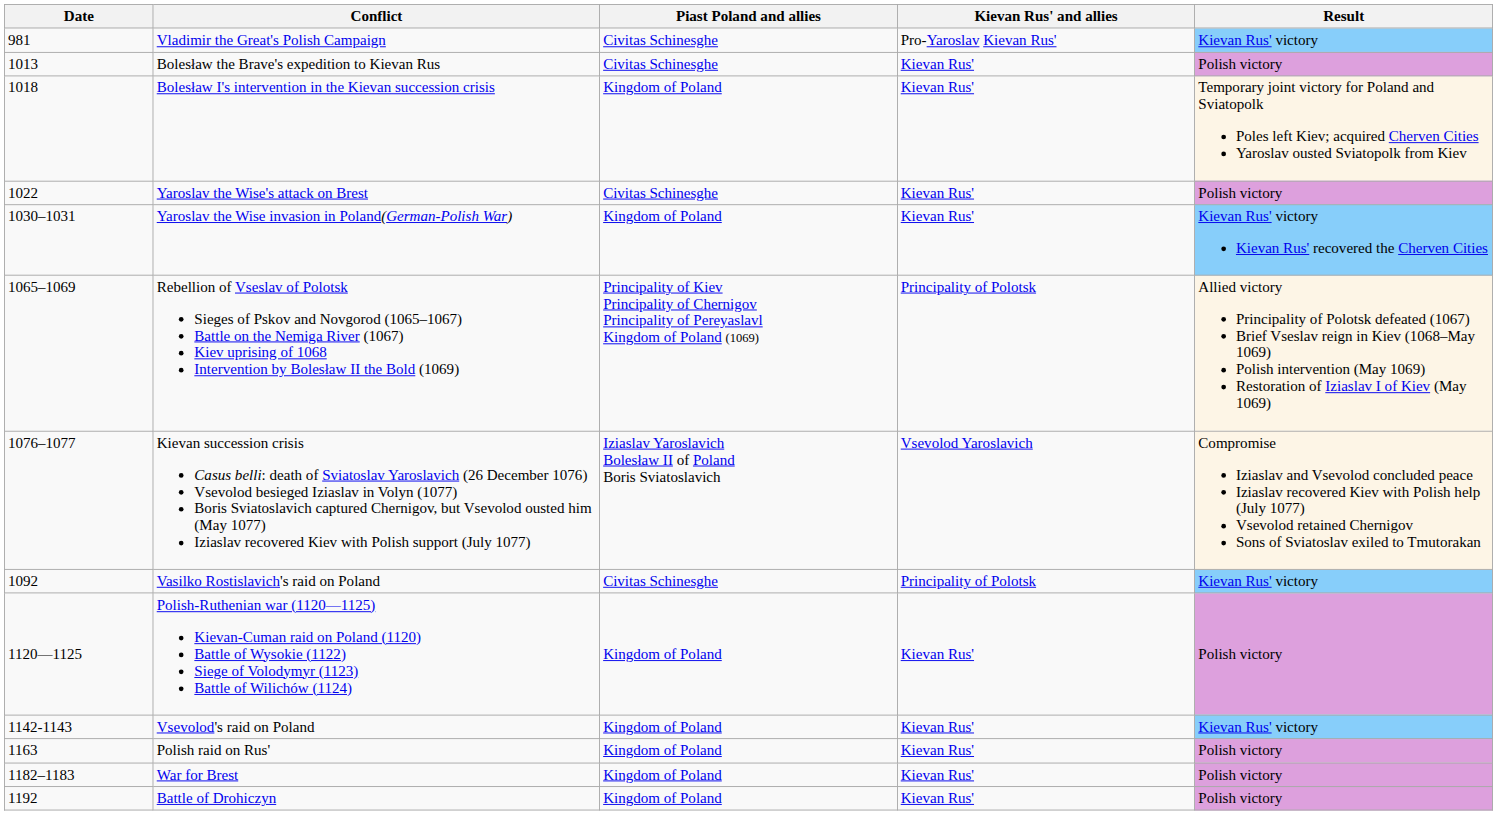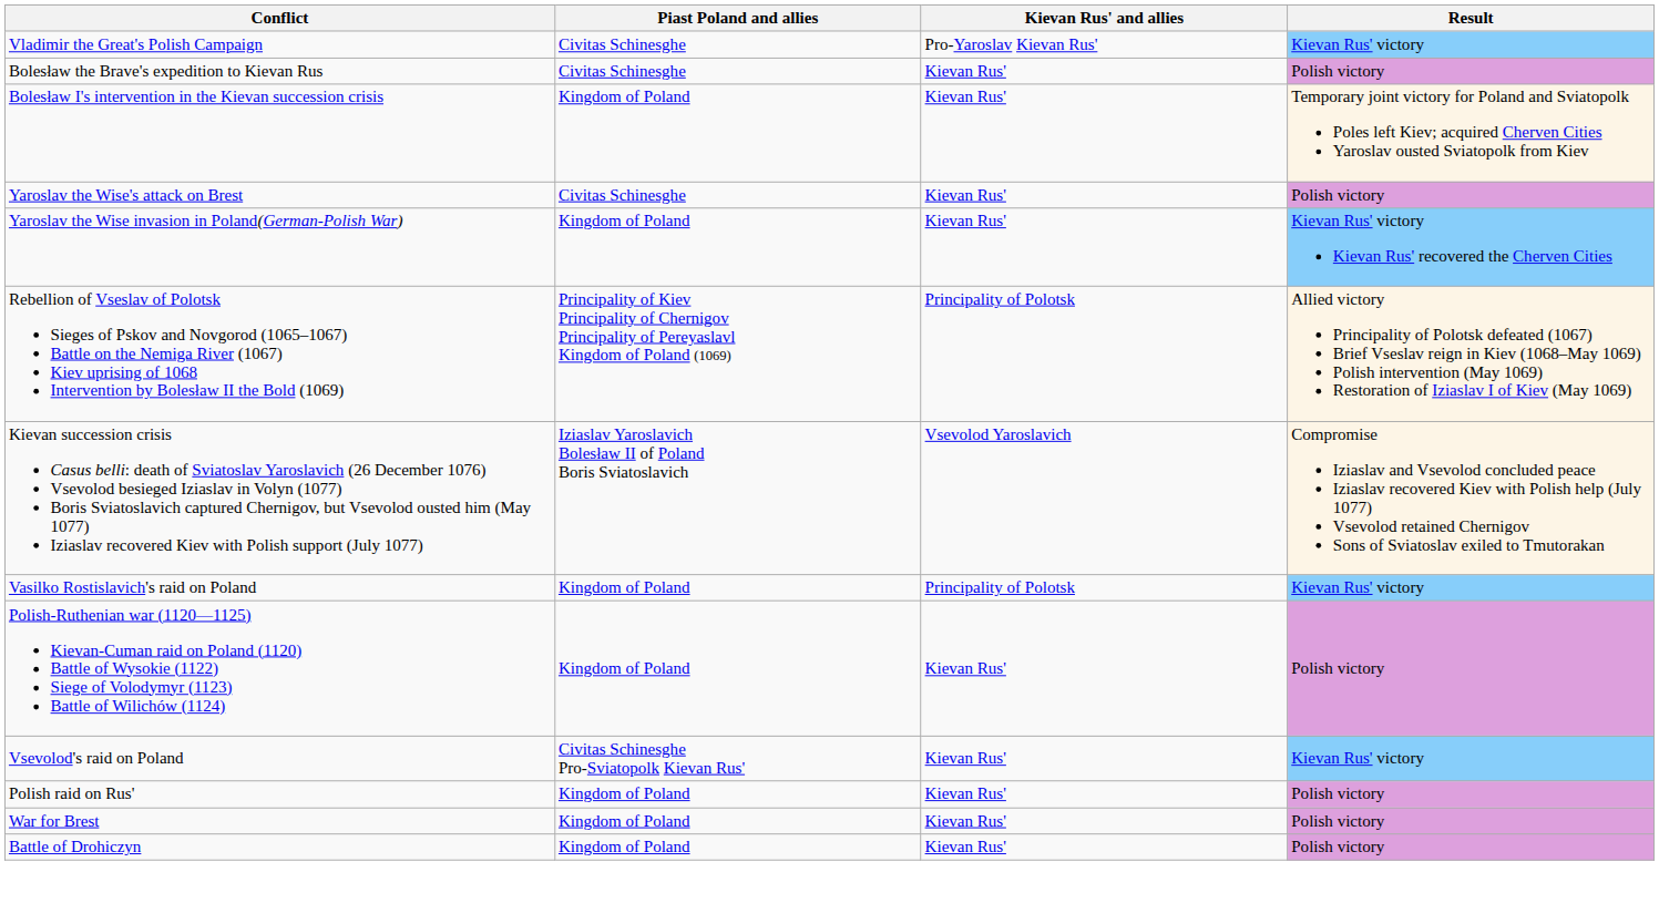 <table class="wikitable sortable" width="100%">
 <tr>
-<th width="10%">Date</th>
 <th width="30%">Conflict</th>
 <th width="20%">Piast Poland and allies</th>
 <th width="20%">Kievan Rus' and allies</th>
 <th width="20%">Result</th>
 </tr>
 <tr valign="top">
-<td>981</td>
 <td><a href='#'>Vladimir the Great's Polish Campaign</a></td>
 <td> <a href='#'>Civitas Schinesghe</a></td>
 <td> Pro-<a href='#'>Yaroslav</a> <a href='#'>Kievan Rus'</a></td>
 <td bgcolor="LightSkyBlue"><a href='#'>Kievan Rus'</a> victory</td>
 </tr>
 <tr valign="top">
-<td>1013</td>
 <td>Bolesław the Brave's expedition to Kievan Rus</td>
 <td> <a href='#'>Civitas Schinesghe</a></td>
 <td> <a href='#'>Kievan Rus'</a></td>
 <td style="background:Plum">Polish victory</td>
 </tr>
 <tr valign="top">
-<td>1018</td>
 <td><a href='#'>Bolesław I's intervention in the Kievan succession crisis</a></td>
 <td> <a href='#'>Kingdom of Poland</a></td>
 <td> <a href='#'>Kievan Rus'</a></td>
 <td style="background:oldlace">Temporary joint victory for Poland and Sviatopolk<br><ul><li>Poles left Kiev; acquired <a href='#'>Cherven Cities</a></li><li>Yaroslav ousted Sviatopolk from Kiev</li></ul></td>
 </tr>
 <tr valign="top">
-<td>1022</td>
 <td><a href='#'>Yaroslav the Wise's attack on Brest</a></td>
 <td> <a href='#'>Civitas Schinesghe</a></td>
 <td> <a href='#'>Kievan Rus'</a></td>
 <td style="background:Plum">Polish victory</td>
 </tr>
 <tr valign="top">
-<td>1030–1031</td>
 <td><a href='#'>Yaroslav the Wise invasion in Poland</a><em>(<a href='#'>German-Polish War</a>)</em></td>
 <td> <a href='#'>Kingdom of Poland</a></td>
 <td> <a href='#'>Kievan Rus'</a></td>
 <td bgcolor="LightSkyBlue"><a href='#'>Kievan Rus'</a> victory<br><ul><li><a href='#'>Kievan Rus'</a> recovered the <a href='#'>Cherven Cities</a></li></ul></td>
 </tr>
 <tr valign="top">
-<td>1065–1069</td>
 <td>Rebellion of <a href='#'>Vseslav of Polotsk</a><br><ul><li>Sieges of Pskov and Novgorod (1065–1067)</li><li><a href='#'>Battle on the Nemiga River</a> (1067)</li><li><a href='#'>Kiev uprising of 1068</a></li><li><a href='#'>Intervention by Bolesław II the Bold</a> (1069)</li></ul></td>
 <td> <a href='#'>Principality of Kiev</a><br> <a href='#'>Principality of Chernigov</a><br> <a href='#'>Principality of Pereyaslavl</a><br> <a href='#'>Kingdom of Poland</a> <small>(1069)</small></td>
 <td> <a href='#'>Principality of Polotsk</a></td>
 <td style="background:OldLace">Allied victory<br><ul><li>Principality of Polotsk defeated (1067)</li><li>Brief Vseslav reign in Kiev (1068–May 1069)</li><li>Polish intervention (May 1069)</li><li>Restoration of <a href='#'>Iziaslav I of Kiev</a> (May 1069)</li></ul></td>
 </tr>
 <tr valign="top">
-<td>1076–1077</td>
 <td>Kievan succession crisis<br><ul><li><em>Casus belli</em>: death of <a href='#'>Sviatoslav Yaroslavich</a> (26 December 1076)</li><li>Vsevolod besieged Iziaslav in Volyn (1077)</li><li>Boris Sviatoslavich captured Chernigov, but Vsevolod ousted him (May 1077)</li><li>Iziaslav recovered Kiev with Polish support (July 1077)</li></ul></td>
 <td><a href='#'>Iziaslav Yaroslavich</a><br><a href='#'>Bolesław II</a> of <a href='#'>Poland</a><br>Boris Sviatoslavich</td>
 <td><a href='#'>Vsevolod Yaroslavich</a></td>
 <td style="background:OldLace">Compromise<br><ul><li>Iziaslav and Vsevolod concluded peace</li><li>Iziaslav recovered Kiev with Polish help (July 1077)</li><li>Vsevolod retained Chernigov</li><li>Sons of Sviatoslav exiled to Tmutorakan</li></ul></td>
 </tr>
 <tr valign="top">
-<td>1092</td>
 <td><a href='#'>Vasilko Rostislavich</a>'s raid on Poland</td>
-<td> <a href='#'>Civitas Schinesghe</a></td>
+<td> <a href='#'>Kingdom of Poland</a></td>
 <td> <a href='#'>Principality of Polotsk</a></td>
 <td bgcolor="LightSkyBlue"><a href='#'>Kievan Rus'</a> victory</td>
 </tr>
 <tr>
-<td>1120—1125</td>
 <td><a href='#'>Polish-Ruthenian war (1120—1125)</a><br><ul><li><a href='#'>Kievan-Cuman raid on Poland (1120)</a></li><li><a href='#'>Battle of Wysokie (1122)</a></li><li><a href='#'>Siege of Volodymyr (1123)</a></li><li><a href='#'>Battle of Wilichów (1124)</a></li></ul></td>
 <td> <a href='#'>Kingdom of Poland</a></td>
 <td> <a href='#'>Kievan Rus'</a></td>
 <td bgcolor="Plum">Polish victory</td>
 </tr>
 <tr>
-<td>1142-1143</td>
 <td><a href='#'>Vsevolod</a>'s raid on Poland</td>
-<td> <a href='#'>Kingdom of Poland</a></td>
+<td> <a href='#'>Civitas Schinesghe</a><br> Pro-<a href='#'>Sviatopolk</a> <a href='#'>Kievan Rus'</a></td>
 <td> <a href='#'>Kievan Rus'</a></td>
 <td bgcolor="LightSkyBlue"><a href='#'>Kievan Rus'</a> victory</td>
 </tr>
 <tr>
-<td>1163</td>
 <td>Polish raid on Rus'</td>
 <td> <a href='#'>Kingdom of Poland</a></td>
 <td> <a href='#'>Kievan Rus'</a></td>
 <td bgcolor="Plum">Polish victory</td>
 </tr>
 <tr valign="top">
-<td>1182–1183</td>
 <td><a href='#'>War for Brest</a></td>
 <td> <a href='#'>Kingdom of Poland</a></td>
 <td> <a href='#'>Kievan Rus'</a></td>
 <td bgcolor="Plum">Polish victory</td>
 </tr>
 <tr valign="top">
-<td>1192</td>
 <td><a href='#'>Battle of Drohiczyn</a></td>
 <td> <a href='#'>Kingdom of Poland</a></td>
 <td> <a href='#'>Kievan Rus'</a></td>
 <td bgcolor="Plum">Polish victory</td>
 </tr>
 </table>
